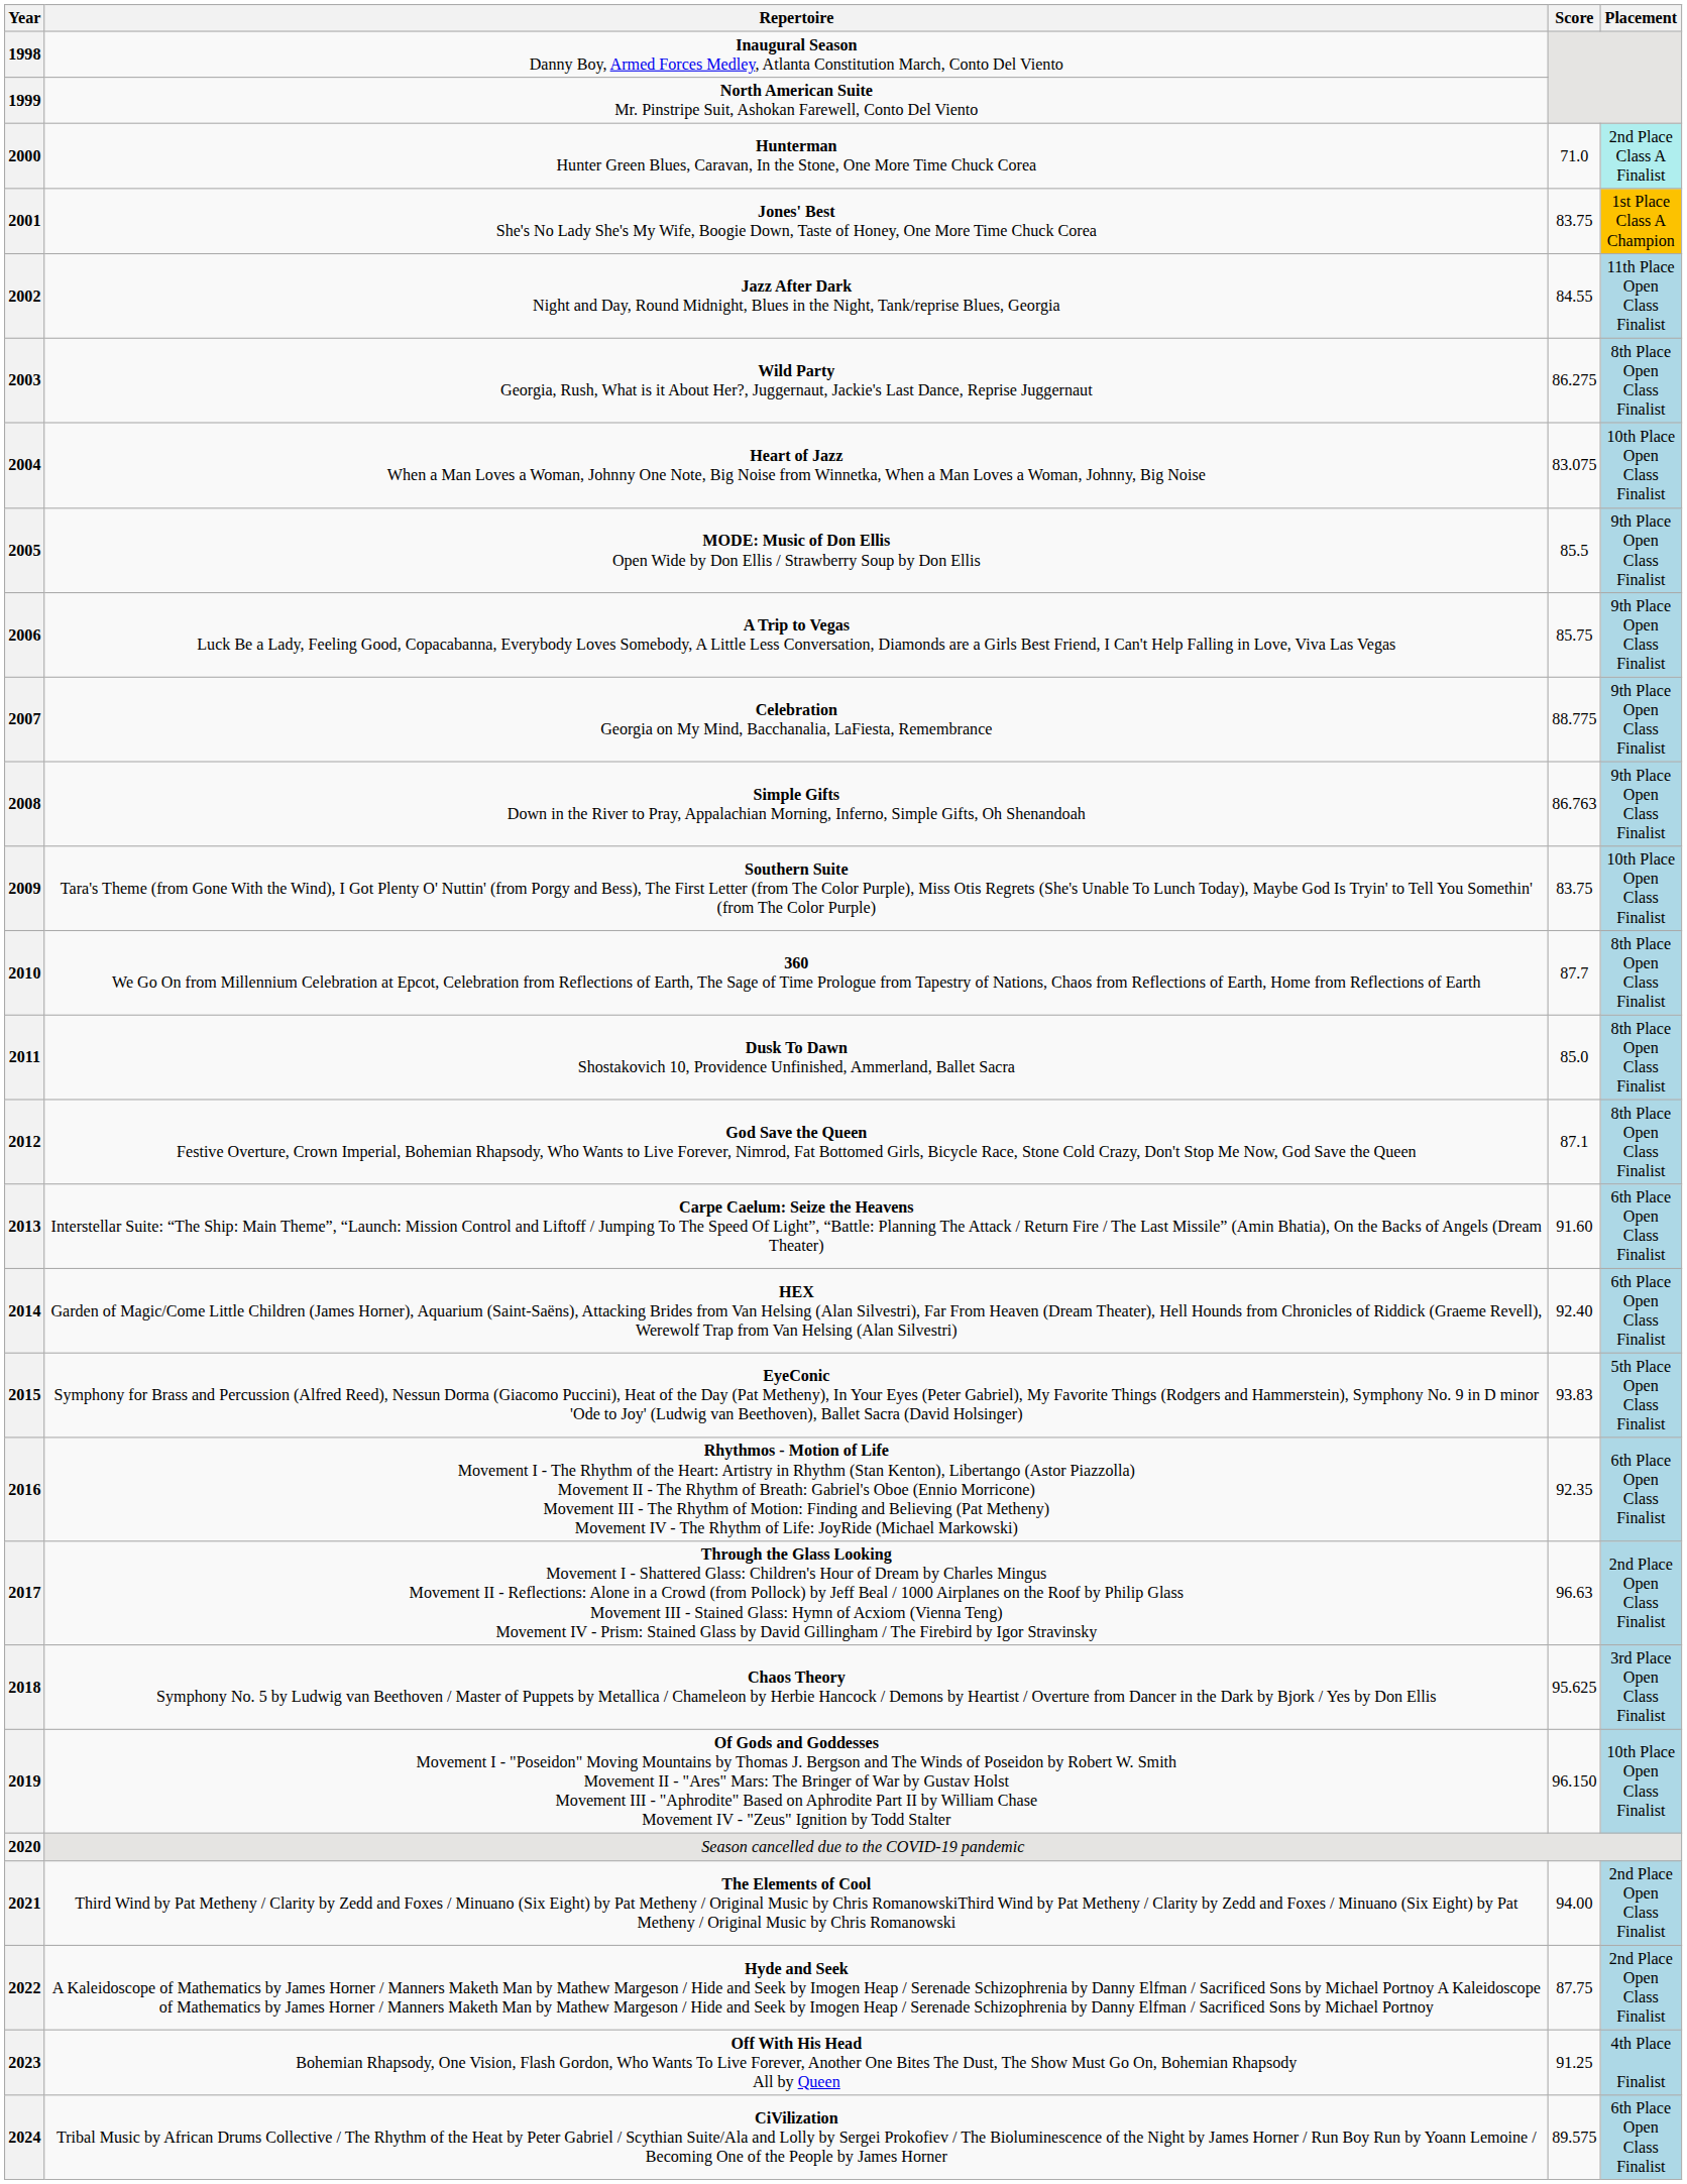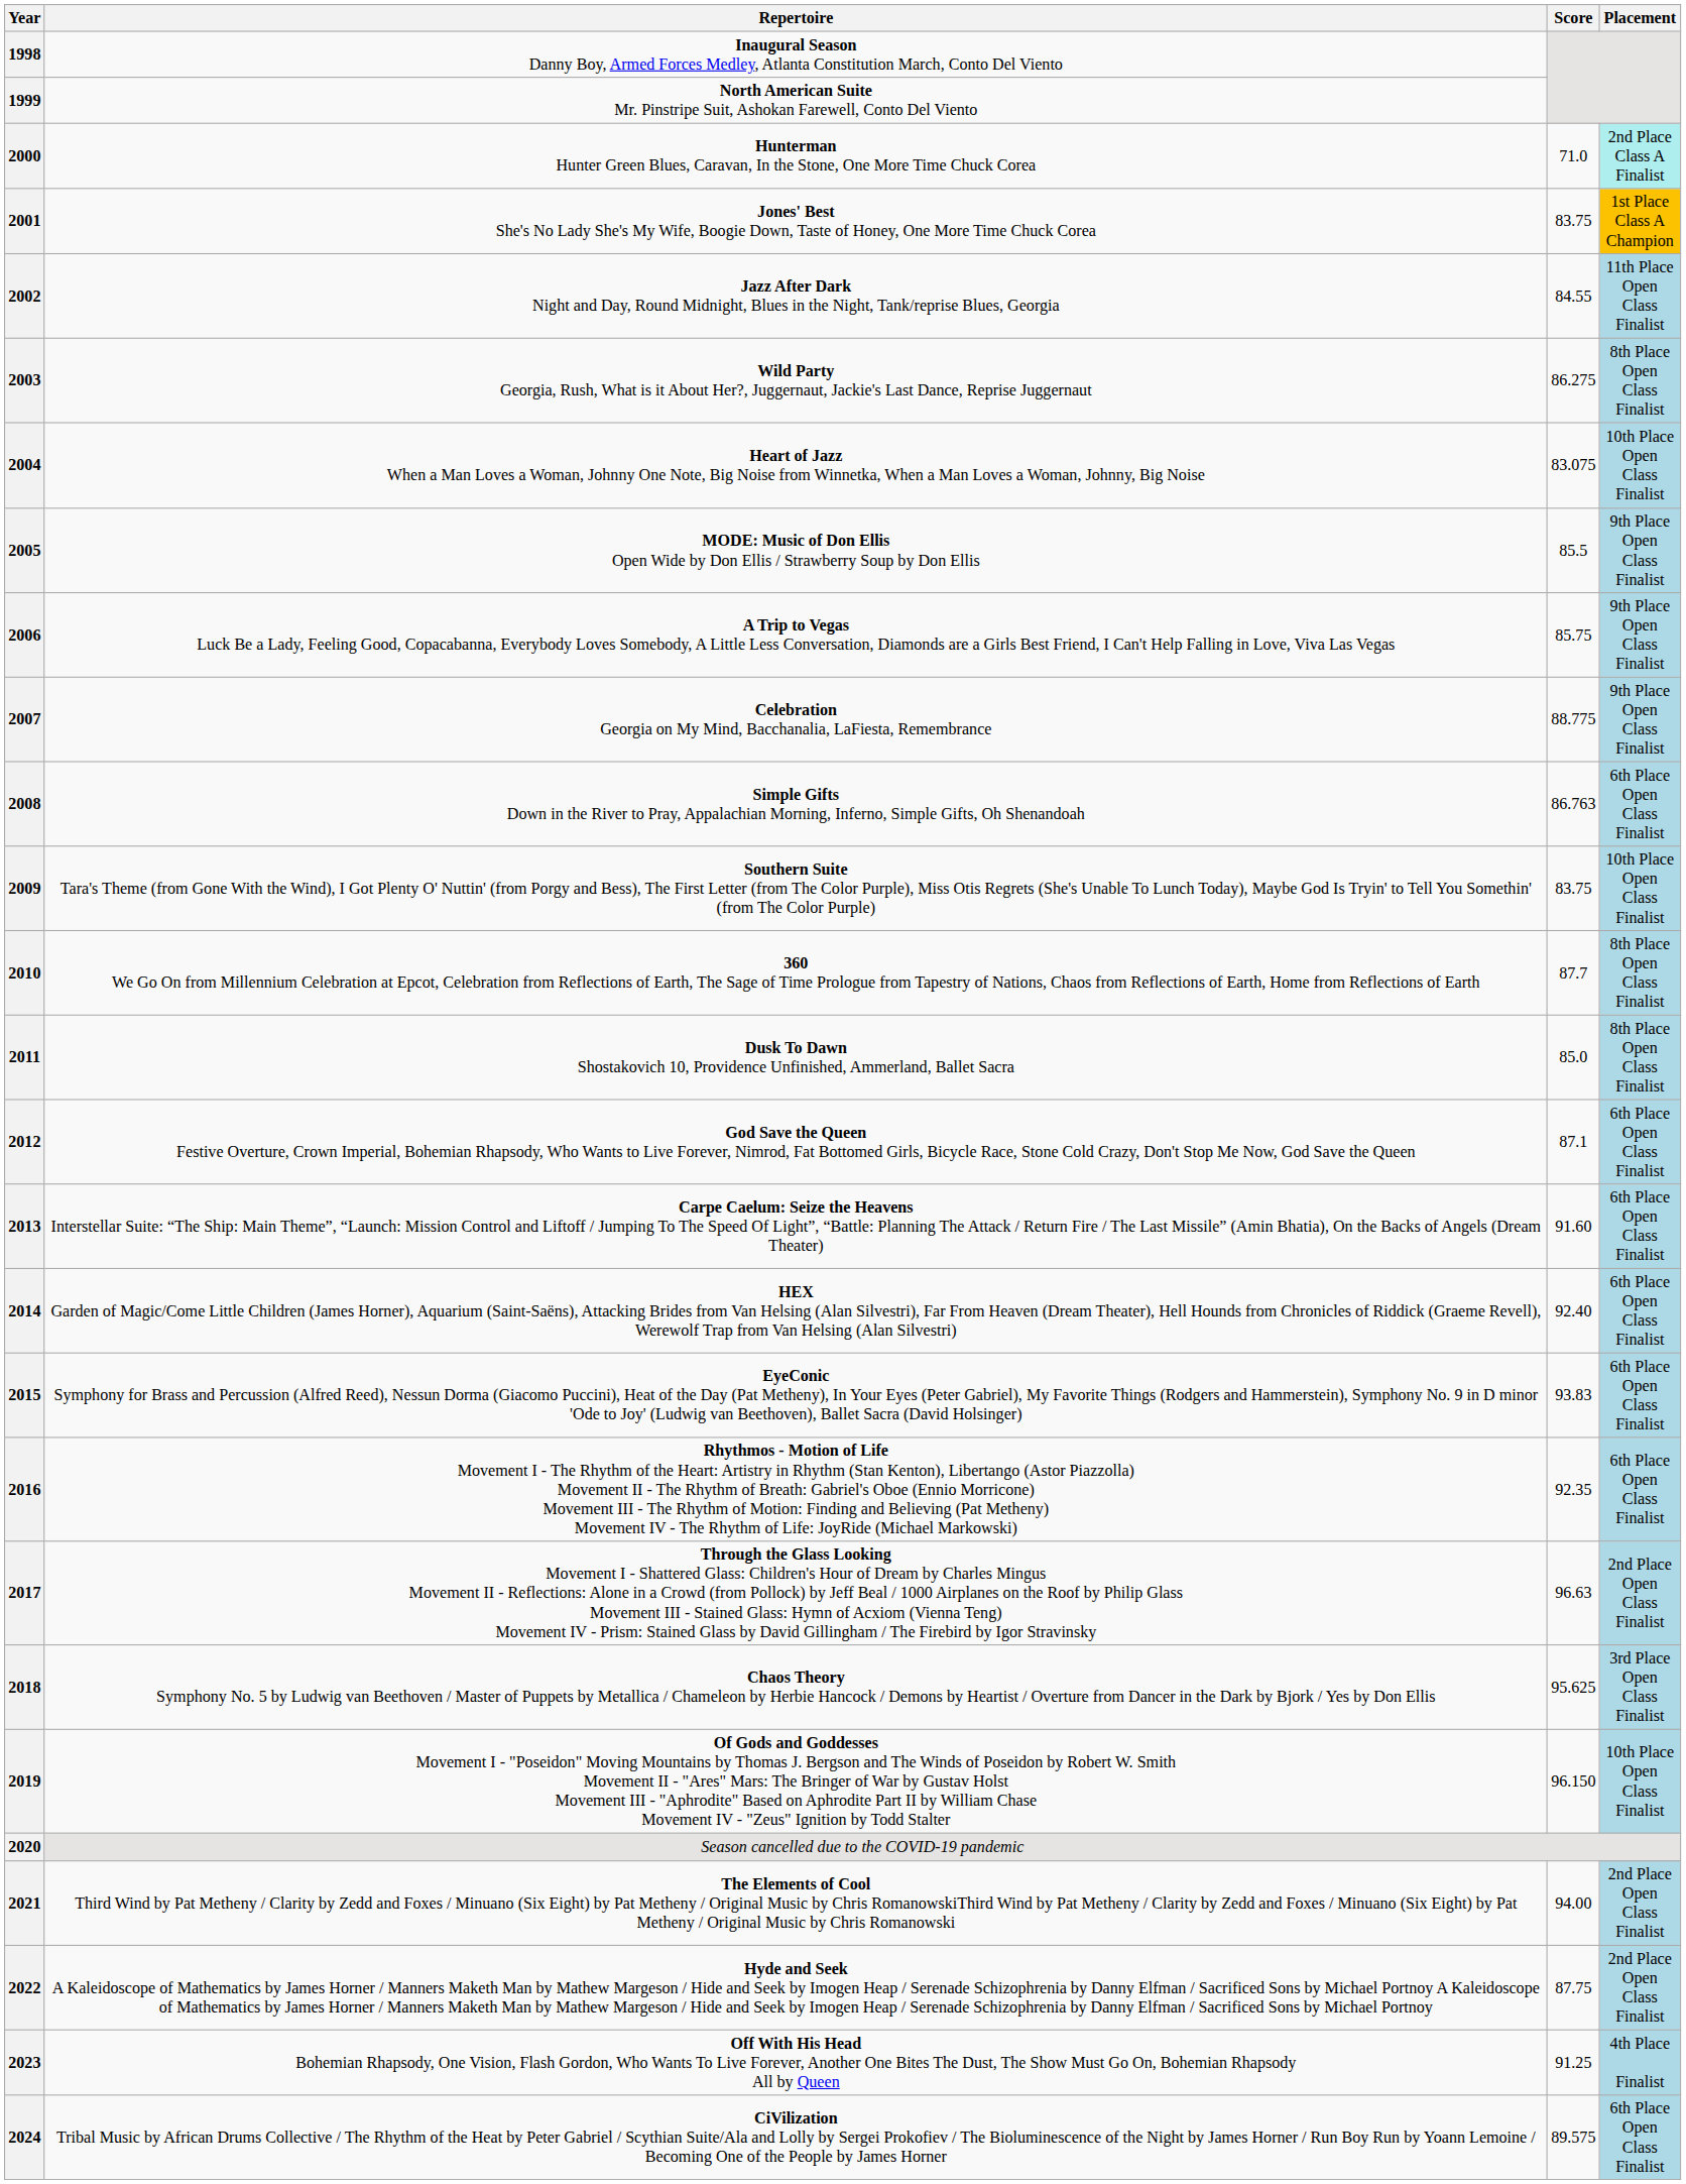 <table class="wikitable" style="text-align: center; font-size:95%;">
 <tr>
 <th scope="col">Year</th>
 <th scope="col">Repertoire</th>
 <th scope="col">Score</th>
 <th scope="col">Placement</th>
 </tr>
 <tr>
 <th scope="row">1998</th>
 <td><strong>Inaugural Season</strong><br>Danny Boy, <a href='#'>Armed Forces Medley</a>, Atlanta Constitution March, Conto Del Viento</td>
 <td colspan="2" rowspan="2" bgcolor="e5e4e2"></td>
 </tr>
 <tr>
 <th scope="row">1999</th>
 <td><strong>North American Suite</strong><br>Mr. Pinstripe Suit, Ashokan Farewell, Conto Del Viento</td>
 </tr>
 <tr>
 <th scope="row">2000</th>
 <td><strong>Hunterman</strong><br>Hunter Green Blues, Caravan, In the Stone, One More Time Chuck Corea</td>
 <td>71.0</td>
 <td bgcolor="AFEEEE">2nd Place<br>Class A<br>Finalist</td>
 </tr>
 <tr>
 <th scope="row">2001</th>
 <td><strong>Jones' Best</strong><br>She's No Lady She's My Wife, Boogie Down, Taste of Honey, One More Time Chuck Corea</td>
 <td>83.75</td>
 <td bgcolor="FCC200">1st Place<br>Class A<br>Champion</td>
 </tr>
 <tr>
 <th scope="row">2002</th>
 <td><strong>Jazz After Dark</strong><br>Night and Day, Round Midnight, Blues in the Night, Tank/reprise Blues, Georgia</td>
 <td>84.55</td>
 <td bgcolor="ADD8E6">11th Place<br>Open Class<br>Finalist</td>
 </tr>
 <tr>
 <th scope="row">2003</th>
 <td><strong>Wild Party</strong><br>Georgia, Rush, What is it About Her?, Juggernaut, Jackie's Last Dance, Reprise Juggernaut</td>
 <td>86.275</td>
 <td bgcolor="ADD8E6">8th  Place<br>Open Class<br>Finalist</td>
 </tr>
 <tr>
 <th scope="row">2004</th>
 <td><strong>Heart of Jazz</strong><br>When a Man Loves a Woman, Johnny One Note, Big Noise from Winnetka, When a Man Loves a Woman, Johnny, Big Noise</td>
 <td>83.075</td>
 <td bgcolor="ADD8E6">10th Place<br>Open Class<br>Finalist</td>
 </tr>
 <tr>
 <th scope="row">2005</th>
 <td><strong>MODE: Music of Don Ellis</strong><br>Open Wide by Don Ellis / Strawberry Soup by Don Ellis</td>
 <td>85.5</td>
 <td bgcolor="ADD8E6">9th Place<br>Open Class<br>Finalist</td>
 </tr>
 <tr>
 <th scope="row">2006</th>
 <td><strong>A Trip to Vegas</strong><br>Luck Be a Lady, Feeling Good, Copacabanna, Everybody Loves Somebody, A Little Less Conversation, Diamonds are a Girls Best Friend, I Can't Help Falling in Love, Viva Las Vegas</td>
 <td>85.75</td>
 <td bgcolor="ADD8E6">9th Place<br>Open Class<br>Finalist</td>
 </tr>
 <tr>
 <th scope="row">2007</th>
 <td><strong>Celebration</strong><br>Georgia on My Mind, Bacchanalia, LaFiesta, Remembrance</td>
 <td>88.775</td>
 <td bgcolor="ADD8E6">9th Place<br>Open Class<br>Finalist</td>
 </tr>
 <tr>
 <th scope="row">2008</th>
 <td><strong>Simple Gifts</strong><br>Down in the River to Pray, Appalachian Morning, Inferno, Simple Gifts, Oh Shenandoah</td>
 <td>86.763</td>
-<td bgcolor="ADD8E6">9th Place<br>Open Class<br>Finalist</td>
+<td bgcolor="ADD8E6">6th Place<br>Open Class<br>Finalist</td>
 </tr>
 <tr>
 <th scope="row">2009</th>
 <td><strong>Southern Suite</strong><br>Tara's Theme (from Gone With the Wind), I Got Plenty O' Nuttin' (from Porgy and Bess), The First Letter (from The Color Purple), Miss Otis Regrets (She's Unable To Lunch Today), Maybe God Is Tryin' to Tell You Somethin' (from The Color Purple)</td>
 <td>83.75</td>
 <td bgcolor="ADD8E6">10th Place<br>Open Class<br>Finalist</td>
 </tr>
 <tr>
 <th scope="row">2010</th>
 <td><strong>360</strong><br>We Go On from Millennium Celebration at Epcot, Celebration from Reflections of Earth, The Sage of Time Prologue from Tapestry of Nations, Chaos from Reflections of Earth, Home from Reflections of Earth</td>
 <td>87.7</td>
 <td bgcolor="ADD8E6">8th Place<br>Open Class<br>Finalist</td>
 </tr>
 <tr>
 <th scope="row">2011</th>
 <td><strong>Dusk To Dawn</strong><br>Shostakovich 10, Providence Unfinished, Ammerland, Ballet Sacra</td>
 <td>85.0</td>
 <td bgcolor="ADD8E6">8th Place<br>Open Class<br>Finalist</td>
 </tr>
 <tr>
 <th scope="row">2012</th>
 <td><strong>God Save the Queen</strong><br>Festive Overture, Crown Imperial, Bohemian Rhapsody, Who Wants to Live Forever, Nimrod, Fat Bottomed Girls, Bicycle Race, Stone Cold Crazy, Don't Stop Me Now, God Save the Queen</td>
 <td>87.1</td>
-<td bgcolor="ADD8E6">8th Place<br>Open Class<br>Finalist</td>
+<td bgcolor="ADD8E6">6th Place<br>Open Class<br>Finalist</td>
 </tr>
 <tr>
 <th scope="row">2013</th>
 <td><strong>Carpe Caelum: Seize the Heavens</strong><br>Interstellar Suite: “The Ship: Main Theme”, “Launch: Mission Control and Liftoff / Jumping To The Speed Of Light”, “Battle: Planning The Attack / Return Fire / The Last Missile” (Amin Bhatia), On the Backs of Angels (Dream Theater)</td>
 <td>91.60</td>
 <td bgcolor="ADD8E6">6th Place<br>Open Class<br>Finalist</td>
 </tr>
 <tr>
 <th scope="row">2014</th>
 <td><strong>HEX</strong><br>Garden of Magic/Come Little Children (James Horner), Aquarium (Saint-Saëns), Attacking Brides from Van Helsing (Alan Silvestri), Far From Heaven (Dream Theater), Hell Hounds from Chronicles of Riddick (Graeme Revell), Werewolf Trap from Van Helsing (Alan Silvestri)</td>
 <td>92.40</td>
 <td bgcolor="ADD8E6">6th Place<br>Open Class<br>Finalist</td>
 </tr>
 <tr>
 <th scope="row">2015</th>
 <td><strong>EyeConic</strong><br>Symphony for Brass and Percussion (Alfred Reed), Nessun Dorma (Giacomo Puccini), Heat of the Day (Pat Metheny), In Your Eyes (Peter Gabriel), My Favorite Things (Rodgers and Hammerstein), Symphony No. 9 in D minor 'Ode to Joy' (Ludwig van Beethoven), Ballet Sacra (David Holsinger)</td>
 <td>93.83</td>
-<td bgcolor="ADD8E6">5th Place<br>Open Class<br>Finalist</td>
+<td bgcolor="ADD8E6">6th Place<br>Open Class<br>Finalist</td>
 </tr>
 <tr>
 <th scope="row">2016</th>
 <td><strong>Rhythmos - Motion of Life</strong><br>Movement I - The Rhythm of the Heart: Artistry in Rhythm (Stan Kenton), Libertango (Astor Piazzolla)<br>Movement II - The Rhythm of Breath: Gabriel's Oboe (Ennio Morricone)<br>Movement III - The Rhythm of Motion: Finding and Believing (Pat Metheny)<br>Movement IV - The Rhythm of Life: JoyRide (Michael Markowski)</td>
 <td>92.35</td>
 <td bgcolor="ADD8E6">6th Place<br>Open Class<br>Finalist</td>
 </tr>
 <tr>
 <th scope="row">2017</th>
 <td><strong>Through the Glass Looking</strong><br>Movement I - Shattered Glass: Children's Hour of Dream by Charles Mingus<br>Movement II - Reflections: Alone in a Crowd (from Pollock) by Jeff Beal / 1000 Airplanes on the Roof by Philip Glass<br>Movement III - Stained Glass: Hymn of Acxiom (Vienna Teng)<br>Movement IV - Prism: Stained Glass by David Gillingham / The Firebird  by Igor Stravinsky</td>
 <td>96.63</td>
 <td bgcolor="ADD8E6">2nd Place<br>Open Class<br>Finalist</td>
 </tr>
 <tr>
 <th scope="row">2018</th>
 <td><strong>Chaos Theory</strong><br>Symphony No. 5 by Ludwig van Beethoven / Master of Puppets by Metallica / Chameleon by Herbie Hancock / Demons by Heartist / Overture from Dancer in the Dark by Bjork / Yes by Don Ellis</td>
 <td>95.625</td>
 <td bgcolor="ADD8E6">3rd Place<br>Open Class<br>Finalist</td>
 </tr>
 <tr>
 <th scope="row">2019</th>
 <td><strong>Of Gods and Goddesses</strong><br>Movement I - "Poseidon" Moving Mountains by Thomas J. Bergson and The Winds of Poseidon by Robert W. Smith<br>Movement II - "Ares" Mars: The Bringer of War by Gustav Holst<br>Movement III - "Aphrodite"  Based on Aphrodite Part II by William Chase<br>Movement IV - "Zeus" Ignition by Todd Stalter</td>
 <td>96.150</td>
 <td bgcolor="ADD8E6">10th Place<br>Open Class<br>Finalist</td>
 </tr>
 <tr>
 <th scope="row">2020</th>
 <td colspan="3" bgcolor="e5e4e2"><em>Season cancelled due to the COVID-19 pandemic</em></td>
 </tr>
 <tr>
 <th scope="row">2021</th>
 <td><strong>The Elements of Cool</strong><br>Third Wind by Pat Metheny / Clarity by Zedd and Foxes / Minuano (Six Eight) by Pat Metheny / Original Music by Chris RomanowskiThird Wind by Pat Metheny / Clarity by Zedd and Foxes / Minuano (Six Eight) by Pat Metheny / Original Music by Chris Romanowski</td>
 <td>94.00</td>
 <td bgcolor="ADD8E6">2nd Place<br>Open Class<br>Finalist</td>
 </tr>
 <tr>
 <th scope="row">2022</th>
 <td><strong>Hyde and Seek</strong><br>A Kaleidoscope of Mathematics by James Horner / Manners Maketh Man by Mathew Margeson / Hide and Seek by Imogen Heap / Serenade Schizophrenia by Danny Elfman / Sacrificed Sons by Michael Portnoy A Kaleidoscope of Mathematics by James Horner / Manners Maketh Man by Mathew Margeson / Hide and Seek by Imogen Heap / Serenade Schizophrenia by Danny Elfman / Sacrificed Sons by Michael Portnoy</td>
 <td>87.75</td>
 <td bgcolor="ADD8E6">2nd Place<br>Open Class<br>Finalist</td>
 </tr>
 <tr>
 <th scope="row">2023</th>
 <td><strong>Off With His Head</strong><br>Bohemian Rhapsody, One Vision, Flash Gordon, Who Wants To Live Forever,  Another One Bites The Dust,  The Show Must Go On, Bohemian Rhapsody<br>All by <a href='#'>Queen</a></td>
 <td>91.25</td>
 <td bgcolor="ADD8E6">4th Place<br><br>Finalist</td>
 </tr>
 <tr>
 <th scope="row">2024</th>
 <td><strong>CiVilization</strong><br>Tribal Music by African Drums Collective / The Rhythm of the Heat by Peter Gabriel / Scythian Suite/Ala and Lolly by Sergei Prokofiev / The Bioluminescence of the Night by James Horner / Run Boy Run by Yoann Lemoine / Becoming One of the People by James Horner</td>
 <td>89.575</td>
 <td bgcolor="ADD8E6">6th Place<br>Open Class<br>Finalist</td>
 </tr>
 </table>
